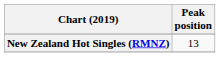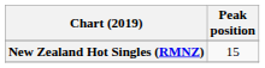 <table class="wikitable sortable plainrowheaders" style="text-align:center">
 <tr>
 <th scope="col">Chart (2019)</th>
 <th scope="col">Peak<br>position</th>
 </tr>
 <tr>
 </tr>
 <tr>
 <th scope="row">New Zealand Hot Singles (<a href='#'>RMNZ</a>)</th>
-<td>13</td>
+<td>15</td>
 </tr>
 <tr>
 </tr>
 <tr>
 </tr>
 <tr>
 </tr>
 <tr>
 </tr>
 </table>
